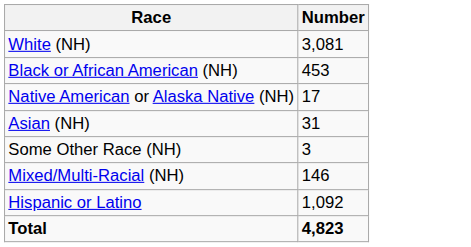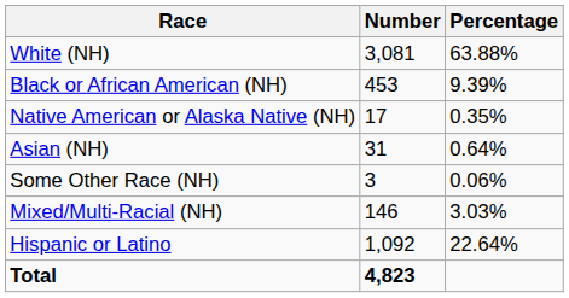 <table class="wikitable">
 <tr>
 <th>Race</th>
 <th>Number</th>
+<th>Percentage</th>
 </tr>
 <tr>
 <td><a href='#'>White</a> (NH)</td>
 <td>3,081</td>
+<td>63.88%</td>
 </tr>
 <tr>
 <td><a href='#'>Black or African American</a> (NH)</td>
 <td>453</td>
+<td>9.39%</td>
 </tr>
 <tr>
 <td><a href='#'>Native American</a> or <a href='#'>Alaska Native</a> (NH)</td>
 <td>17</td>
+<td>0.35%</td>
 </tr>
 <tr>
 <td><a href='#'>Asian</a> (NH)</td>
 <td>31</td>
+<td>0.64%</td>
 </tr>
 <tr>
 <td>Some Other Race (NH)</td>
 <td>3</td>
+<td>0.06%</td>
 </tr>
 <tr>
 <td><a href='#'>Mixed/Multi-Racial</a> (NH)</td>
 <td>146</td>
+<td>3.03%</td>
 </tr>
 <tr>
 <td><a href='#'>Hispanic or Latino</a></td>
 <td>1,092</td>
+<td>22.64%</td>
 </tr>
 <tr>
 <td><strong>Total</strong></td>
 <td><strong>4,823</strong></td>
+<td></td>
 </tr>
 </table>
